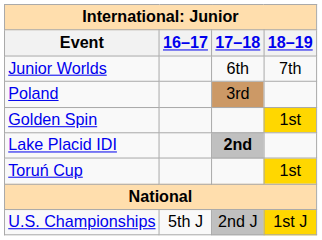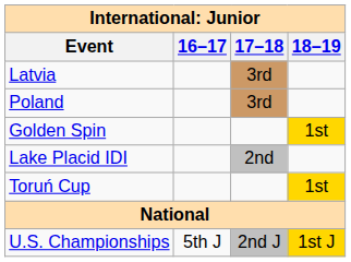 <table class="wikitable" style="text-align:center">
 <tr>
 <th colspan="4" style="background-color: #ffdead; " align="center">International: Junior</th>
 </tr>
 <tr>
 <th>Event</th>
 <th><a href='#'>16–17</a></th>
 <th><a href='#'>17–18</a></th>
 <th><a href='#'>18–19</a></th>
 </tr>
 <tr>
-<td align=left><a href='#'>Junior Worlds</a></td>
+<td align=left> <a href='#'>Latvia</a></td>
 <td></td>
-<td>6th</td>
-<td>7th</td>
+<td bgcolor=cc9966>3rd</td>
+<td></td>
 </tr>
 <tr>
 <td align=left> <a href='#'>Poland</a></td>
 <td></td>
 <td bgcolor=cc9966>3rd</td>
 <td></td>
 </tr>
 <tr>
 <td align=left><a href='#'>Golden Spin</a></td>
 <td></td>
 <td></td>
 <td bgcolor=gold>1st</td>
 </tr>
 <tr>
 <td align=left><a href='#'>Lake Placid IDI</a></td>
 <td></td>
-<td bgcolor=silver><strong>2nd</strong></td>
+<td bgcolor=silver>2nd</td>
 <td></td>
 </tr>
 <tr>
 <td align=left><a href='#'>Toruń Cup</a></td>
 <td></td>
 <td></td>
 <td bgcolor=gold>1st</td>
 </tr>
 <tr>
 <th colspan="4" style="background-color: #ffdead; " align="center">National</th>
 </tr>
 <tr>
 <td align="left"><a href='#'>U.S. Championships</a></td>
 <td>5th J</td>
 <td bgcolor="silver">2nd J</td>
 <td bgcolor="gold">1st J</td>
 </tr>
 </table>
